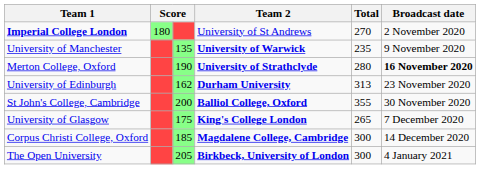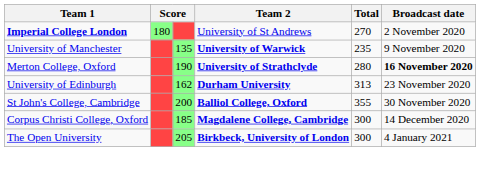 <table class="wikitable">
 <tr>
 <th>Team 1</th>
 <th colspan="2">Score</th>
 <th>Team 2</th>
 <th>Total</th>
 <th>Broadcast date</th>
 </tr>
 <tr>
 <td><strong><a href='#'>Imperial College London</a></strong></td>
 <td style="background:#88ff88">180</td>
 <td style="background:#f44;"></td>
 <td><a href='#'>University of St Andrews</a></td>
 <td>270</td>
 <td>2 November 2020</td>
 </tr>
 <tr>
 <td><a href='#'>University of Manchester</a></td>
 <td style="background:#f44;"></td>
 <td style="background:#88ff88">135</td>
 <td><strong><a href='#'>University of Warwick</a></strong></td>
 <td>235</td>
 <td>9 November 2020</td>
 </tr>
 <tr>
 <td><a href='#'>Merton College, Oxford</a></td>
 <td style="background:#f44;"></td>
 <td style="background:#88ff88">190</td>
 <td><strong><a href='#'>University of Strathclyde</a></strong></td>
 <td>280</td>
 <td><strong>16 November 2020</strong></td>
 </tr>
 <tr>
 <td><a href='#'>University of Edinburgh</a></td>
 <td style="background:#f44;"></td>
 <td style="background:#88ff88">162</td>
 <td><strong><a href='#'>Durham University</a></strong></td>
 <td>313</td>
 <td>23 November 2020</td>
 </tr>
 <tr>
 <td><a href='#'>St John's College, Cambridge</a></td>
 <td style="background:#f44;"></td>
 <td style="background:#88ff88">200</td>
 <td><strong><a href='#'>Balliol College, Oxford</a></strong></td>
 <td>355</td>
 <td>30 November 2020</td>
 </tr>
 <tr>
-<td><a href='#'>University of Glasgow</a></td>
-<td style="background:#f44;"></td>
-<td style="background:#88ff88">175</td>
-<td><strong><a href='#'>King's College London</a></strong></td>
-<td>265</td>
-<td>7 December 2020</td>
-</tr>
-<tr>
 <td><a href='#'>Corpus Christi College, Oxford</a></td>
 <td style="background:#f44;"></td>
 <td style="background:#88ff88">185</td>
 <td><strong><a href='#'>Magdalene College, Cambridge</a></strong></td>
 <td>300</td>
 <td>14 December 2020</td>
 </tr>
 <tr>
 <td><a href='#'>The Open University</a></td>
 <td style="background:#f44;"></td>
 <td style="background:#88ff88">205</td>
 <td><strong><a href='#'>Birkbeck, University of London</a></strong></td>
 <td>300</td>
 <td>4 January 2021</td>
 </tr>
 </table>
